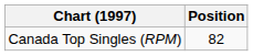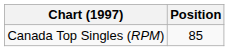 <table class="wikitable sortable">
 <tr>
 <th>Chart (1997)</th>
 <th>Position</th>
 </tr>
 <tr>
 <td align="left">Canada Top Singles (<em>RPM</em>)</td>
-<td style="text-align:center;">82</td>
+<td style="text-align:center;">85</td>
 </tr>
 </table>
